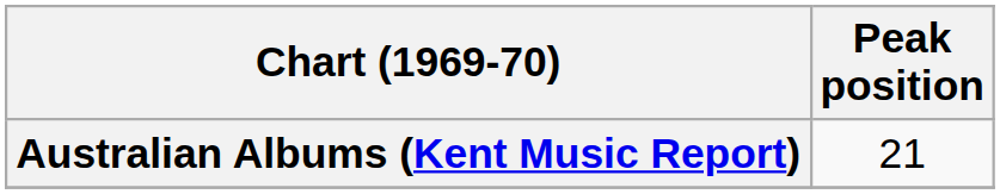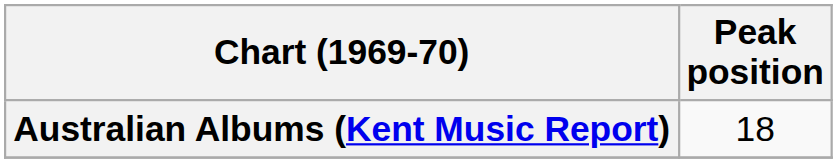 <table class="wikitable sortable plainrowheaders">
 <tr>
 <th>Chart (1969-70)</th>
 <th>Peak<br>position</th>
 </tr>
 <tr>
 <th scope="row">Australian Albums (<a href='#'>Kent Music Report</a>)</th>
-<td align="center">21</td>
+<td align="center">18</td>
 </tr>
 <tr>
 </tr>
 </table>
